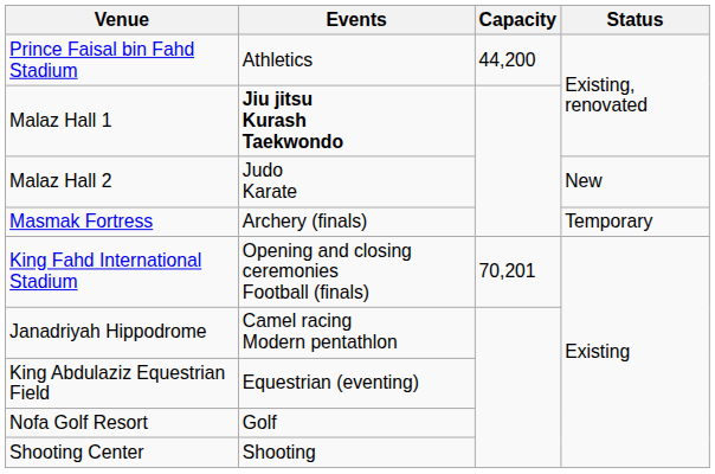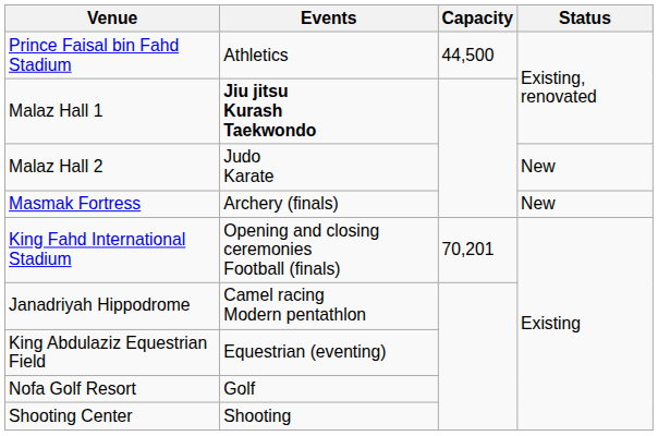 <table class="wikitable">
 <tr>
 <th>Venue</th>
 <th>Events</th>
 <th>Capacity</th>
 <th>Status</th>
 </tr>
 <tr>
 <td><a href='#'>Prince Faisal bin Fahd Stadium</a></td>
 <td>Athletics</td>
-<td>44,200</td>
+<td>44,500</td>
 <td rowspan="2">Existing, renovated</td>
 </tr>
 <tr>
 <td>Malaz Hall 1</td>
 <td><strong>Jiu jitsu<br>Kurash<br>Taekwondo</strong></td>
 <td rowspan="3"></td>
 </tr>
 <tr>
 <td>Malaz Hall 2</td>
 <td>Judo<br>Karate</td>
 <td>New</td>
 </tr>
 <tr>
 <td><a href='#'>Masmak Fortress</a></td>
 <td>Archery (finals)</td>
-<td>Temporary</td>
+<td>New</td>
 </tr>
 <tr>
 <td><a href='#'>King Fahd International Stadium</a></td>
 <td>Opening and closing ceremonies<br>Football (finals)</td>
 <td>70,201</td>
 <td rowspan="5">Existing</td>
 </tr>
 <tr>
 <td>Janadriyah Hippodrome</td>
 <td>Camel racing<br>Modern pentathlon</td>
 <td rowspan="4"></td>
 </tr>
 <tr>
 <td>King Abdulaziz Equestrian Field</td>
 <td>Equestrian (eventing)</td>
 </tr>
 <tr>
 <td>Nofa Golf Resort</td>
 <td>Golf</td>
 </tr>
 <tr>
 <td>Shooting Center</td>
 <td>Shooting</td>
 </tr>
 </table>
